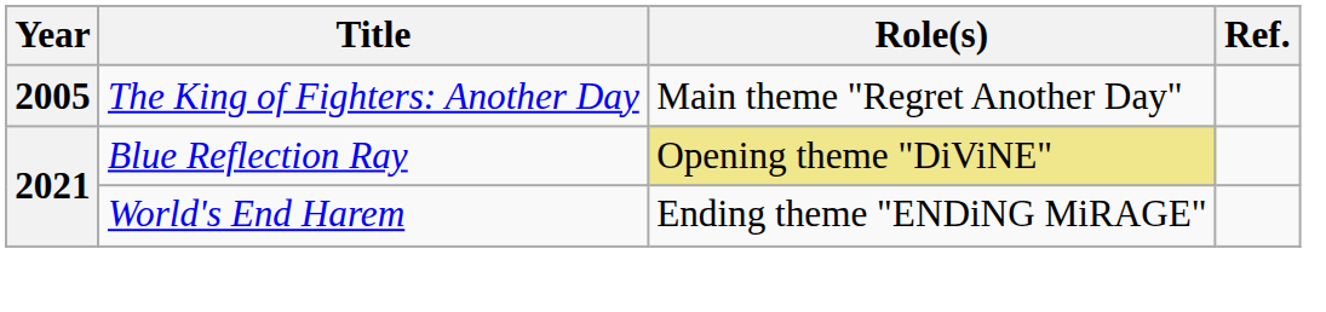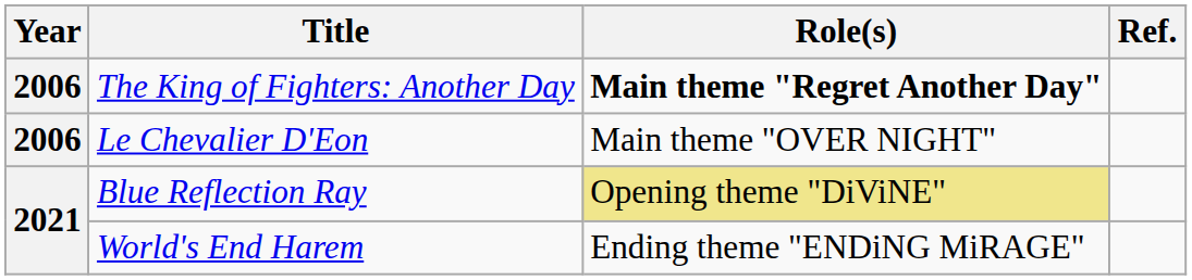 <table class="wikitable sortable" width="auto">
 <tr>
 <th scope="col">Year</th>
 <th scope="col">Title</th>
 <th scope="col">Role(s)</th>
 <th>Ref.</th>
 </tr>
 <tr>
-<th>2005</th>
+<th>2006</th>
 <td><em><a href='#'>The King of Fighters: Another Day</a></em></td>
-<td>Main theme "Regret Another Day"</td>
+<td><strong>Main theme "Regret Another Day"</strong></td>
+<td></td>
+</tr>
+<tr>
+<th>2006</th>
+<td><em><a href='#'>Le Chevalier D'Eon</a></em></td>
+<td>Main theme "OVER NIGHT"</td>
 <td></td>
 </tr>
 <tr>
 <th rowspan="2">2021</th>
 <td><em><a href='#'>Blue Reflection Ray</a></em></td>
 <td style="background: khaki;">Opening theme "DiViNE"</td>
 <td></td>
 </tr>
 <tr>
 <td><em><a href='#'>World's End Harem</a></em></td>
 <td>Ending theme "ENDiNG MiRAGE"</td>
 <td></td>
 </tr>
 </table>
